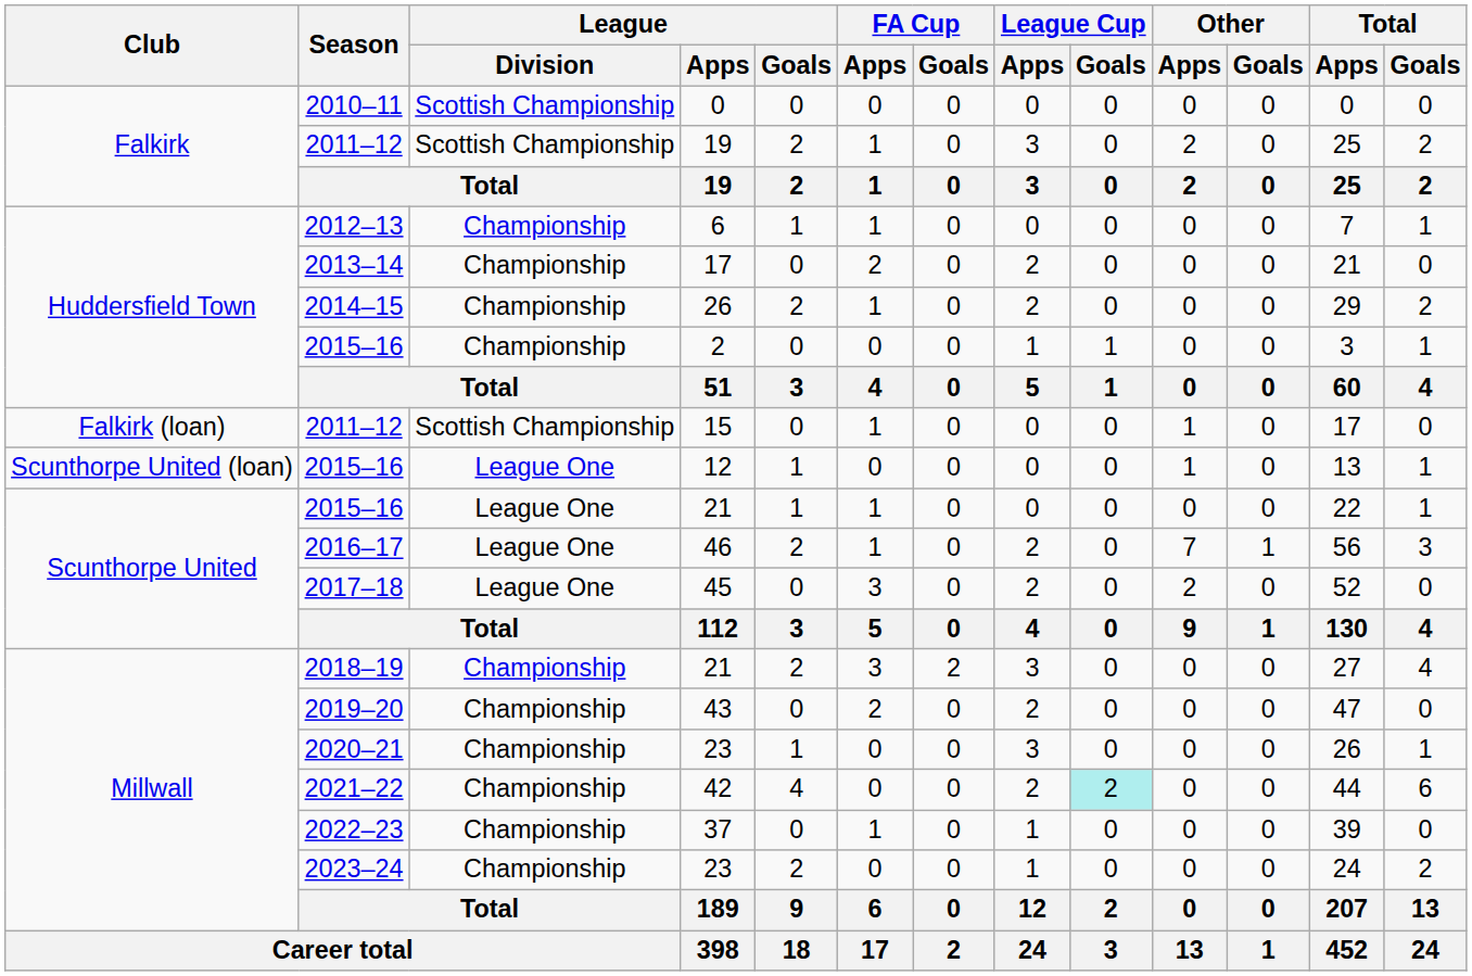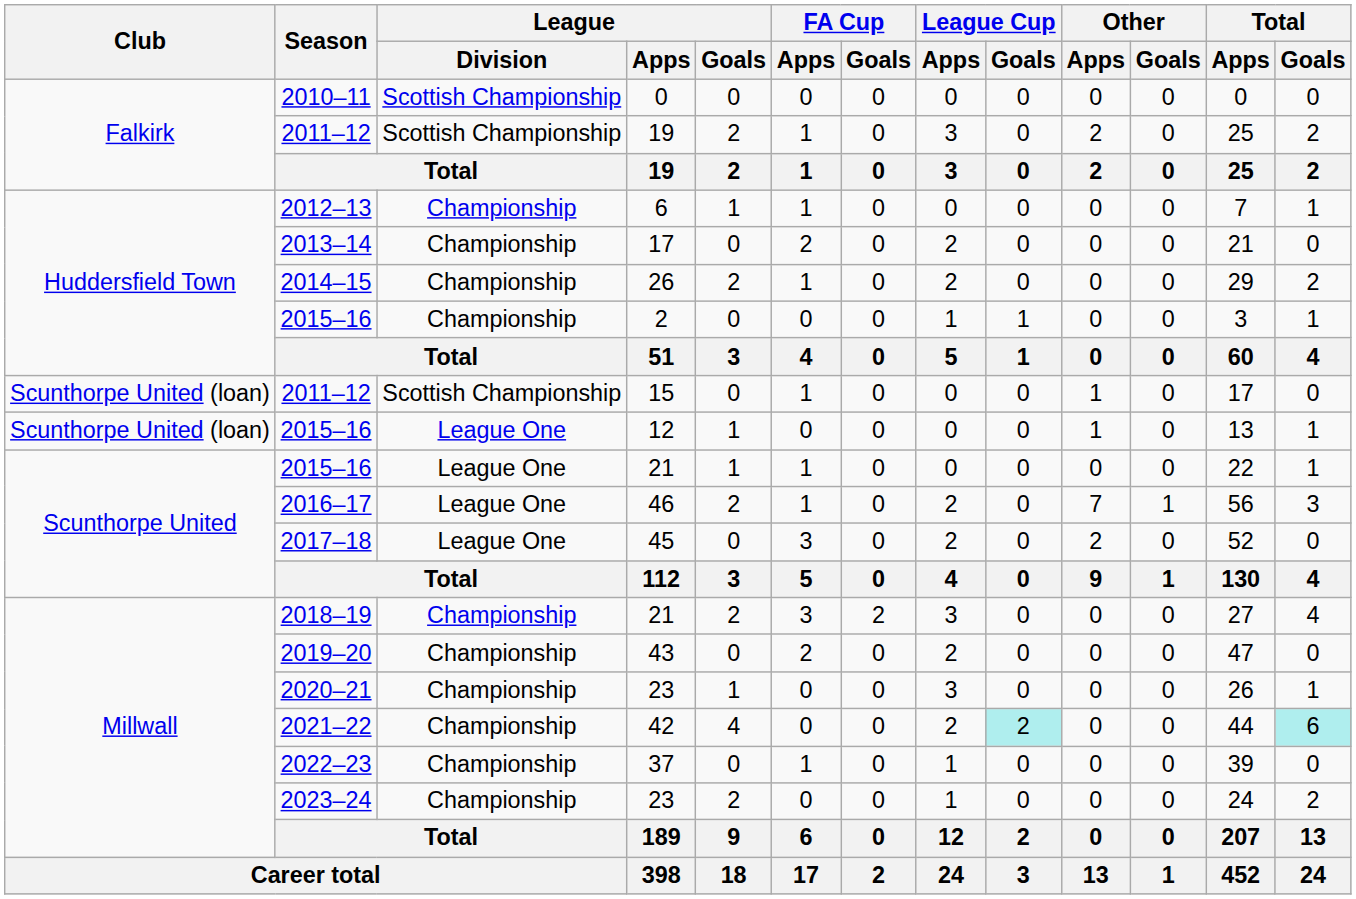 <table class="wikitable" style="text-align: center">
 <tr>
 <th rowspan="2">Club</th>
 <th rowspan="2">Season</th>
 <th colspan="3">League</th>
 <th colspan="2"><a href='#'>FA Cup</a></th>
 <th colspan="2"><a href='#'>League Cup</a></th>
 <th colspan="2">Other</th>
 <th colspan="2">Total</th>
 </tr>
 <tr>
 <th>Division</th>
 <th>Apps</th>
 <th>Goals</th>
 <th>Apps</th>
 <th>Goals</th>
 <th>Apps</th>
 <th>Goals</th>
 <th>Apps</th>
 <th>Goals</th>
 <th>Apps</th>
 <th>Goals</th>
 </tr>
 <tr>
 <td rowspan="3"><a href='#'>Falkirk</a></td>
 <td><a href='#'>2010–11</a></td>
 <td><a href='#'>Scottish Championship</a></td>
 <td>0</td>
 <td>0</td>
 <td>0</td>
 <td>0</td>
 <td>0</td>
 <td>0</td>
 <td>0</td>
 <td>0</td>
 <td>0</td>
 <td>0</td>
 </tr>
 <tr>
 <td><a href='#'>2011–12</a></td>
 <td>Scottish Championship</td>
 <td>19</td>
 <td>2</td>
 <td>1</td>
 <td>0</td>
 <td>3</td>
 <td>0</td>
 <td>2</td>
 <td>0</td>
 <td>25</td>
 <td>2</td>
 </tr>
 <tr>
 <th colspan="2">Total</th>
 <th>19</th>
 <th>2</th>
 <th>1</th>
 <th>0</th>
 <th>3</th>
 <th>0</th>
 <th>2</th>
 <th>0</th>
 <th>25</th>
 <th>2</th>
 </tr>
 <tr>
 <td rowspan="5"><a href='#'>Huddersfield Town</a></td>
 <td><a href='#'>2012–13</a></td>
 <td><a href='#'>Championship</a></td>
 <td>6</td>
 <td>1</td>
 <td>1</td>
 <td>0</td>
 <td>0</td>
 <td>0</td>
 <td>0</td>
 <td>0</td>
 <td>7</td>
 <td>1</td>
 </tr>
 <tr>
 <td><a href='#'>2013–14</a></td>
 <td>Championship</td>
 <td>17</td>
 <td>0</td>
 <td>2</td>
 <td>0</td>
 <td>2</td>
 <td>0</td>
 <td>0</td>
 <td>0</td>
 <td>21</td>
 <td>0</td>
 </tr>
 <tr>
 <td><a href='#'>2014–15</a></td>
 <td>Championship</td>
 <td>26</td>
 <td>2</td>
 <td>1</td>
 <td>0</td>
 <td>2</td>
 <td>0</td>
 <td>0</td>
 <td>0</td>
 <td>29</td>
 <td>2</td>
 </tr>
 <tr>
 <td><a href='#'>2015–16</a></td>
 <td>Championship</td>
 <td>2</td>
 <td>0</td>
 <td>0</td>
 <td>0</td>
 <td>1</td>
 <td>1</td>
 <td>0</td>
 <td>0</td>
 <td>3</td>
 <td>1</td>
 </tr>
 <tr>
 <th colspan="2">Total</th>
 <th>51</th>
 <th>3</th>
 <th>4</th>
 <th>0</th>
 <th>5</th>
 <th>1</th>
 <th>0</th>
 <th>0</th>
 <th>60</th>
 <th>4</th>
 </tr>
 <tr>
-<td><a href='#'>Falkirk</a> (loan)</td>
+<td><a href='#'>Scunthorpe United</a> (loan)</td>
 <td><a href='#'>2011–12</a></td>
 <td>Scottish Championship</td>
 <td>15</td>
 <td>0</td>
 <td>1</td>
 <td>0</td>
 <td>0</td>
 <td>0</td>
 <td>1</td>
 <td>0</td>
 <td>17</td>
 <td>0</td>
 </tr>
 <tr>
 <td><a href='#'>Scunthorpe United</a> (loan)</td>
 <td><a href='#'>2015–16</a></td>
 <td><a href='#'>League One</a></td>
 <td>12</td>
 <td>1</td>
 <td>0</td>
 <td>0</td>
 <td>0</td>
 <td>0</td>
 <td>1</td>
 <td>0</td>
 <td>13</td>
 <td>1</td>
 </tr>
 <tr>
 <td rowspan="4"><a href='#'>Scunthorpe United</a></td>
 <td><a href='#'>2015–16</a></td>
 <td>League One</td>
 <td>21</td>
 <td>1</td>
 <td>1</td>
 <td>0</td>
 <td>0</td>
 <td>0</td>
 <td>0</td>
 <td>0</td>
 <td>22</td>
 <td>1</td>
 </tr>
 <tr>
 <td><a href='#'>2016–17</a></td>
 <td>League One</td>
 <td>46</td>
 <td>2</td>
 <td>1</td>
 <td>0</td>
 <td>2</td>
 <td>0</td>
 <td>7</td>
 <td>1</td>
 <td>56</td>
 <td>3</td>
 </tr>
 <tr>
 <td><a href='#'>2017–18</a></td>
 <td>League One</td>
 <td>45</td>
 <td>0</td>
 <td>3</td>
 <td>0</td>
 <td>2</td>
 <td>0</td>
 <td>2</td>
 <td>0</td>
 <td>52</td>
 <td>0</td>
 </tr>
 <tr>
 <th colspan="2">Total</th>
 <th>112</th>
 <th>3</th>
 <th>5</th>
 <th>0</th>
 <th>4</th>
 <th>0</th>
 <th>9</th>
 <th>1</th>
 <th>130</th>
 <th>4</th>
 </tr>
 <tr>
 <td rowspan=7><a href='#'>Millwall</a></td>
 <td><a href='#'>2018–19</a></td>
 <td><a href='#'>Championship</a></td>
 <td>21</td>
 <td>2</td>
 <td>3</td>
 <td>2</td>
 <td>3</td>
 <td>0</td>
 <td>0</td>
 <td>0</td>
 <td>27</td>
 <td>4</td>
 </tr>
 <tr>
 <td><a href='#'>2019–20</a></td>
 <td>Championship</td>
 <td>43</td>
 <td>0</td>
 <td>2</td>
 <td>0</td>
 <td>2</td>
 <td>0</td>
 <td>0</td>
 <td>0</td>
 <td>47</td>
 <td>0</td>
 </tr>
 <tr>
 <td><a href='#'>2020–21</a></td>
 <td>Championship</td>
 <td>23</td>
 <td>1</td>
 <td>0</td>
 <td>0</td>
 <td>3</td>
 <td>0</td>
 <td>0</td>
 <td>0</td>
 <td>26</td>
 <td>1</td>
 </tr>
 <tr>
 <td><a href='#'>2021–22</a></td>
 <td>Championship</td>
 <td>42</td>
 <td>4</td>
 <td>0</td>
 <td>0</td>
 <td>2</td>
 <td style="background: paleturquoise;">2</td>
 <td>0</td>
 <td>0</td>
 <td>44</td>
-<td>6</td>
+<td style="background: paleturquoise;">6</td>
 </tr>
 <tr>
 <td><a href='#'>2022–23</a></td>
 <td>Championship</td>
 <td>37</td>
 <td>0</td>
 <td>1</td>
 <td>0</td>
 <td>1</td>
 <td>0</td>
 <td>0</td>
 <td>0</td>
 <td>39</td>
 <td>0</td>
 </tr>
 <tr>
 <td><a href='#'>2023–24</a></td>
 <td>Championship</td>
 <td>23</td>
 <td>2</td>
 <td>0</td>
 <td>0</td>
 <td>1</td>
 <td>0</td>
 <td>0</td>
 <td>0</td>
 <td>24</td>
 <td>2</td>
 </tr>
 <tr>
 <th colspan=2>Total</th>
 <th>189</th>
 <th>9</th>
 <th>6</th>
 <th>0</th>
 <th>12</th>
 <th>2</th>
 <th>0</th>
 <th>0</th>
 <th>207</th>
 <th>13</th>
 </tr>
 <tr>
 <th colspan="3">Career total</th>
 <th>398</th>
 <th>18</th>
 <th>17</th>
 <th>2</th>
 <th>24</th>
 <th>3</th>
 <th>13</th>
 <th>1</th>
 <th>452</th>
 <th>24</th>
 </tr>
 </table>
